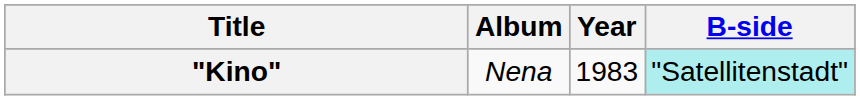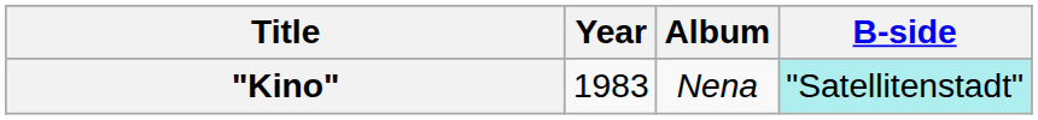 <table class="wikitable plainrowheaders" style="text-align:center;">
 <tr>
 <th scope="col" style="width:16em;">Title</th>
+<th scope="col">Year</th>
 <th scope="col">Album</th>
-<th scope="col">Year</th>
 <th scope="col"><a href='#'>B-side</a></th>
 </tr>
 <tr>
 <th scope="row">"Kino"</th>
+<td>1983</td>
 <td><em>Nena</em></td>
-<td>1983</td>
 <td style="background: paleturquoise;">"Satellitenstadt"</td>
 </tr>
 </table>
